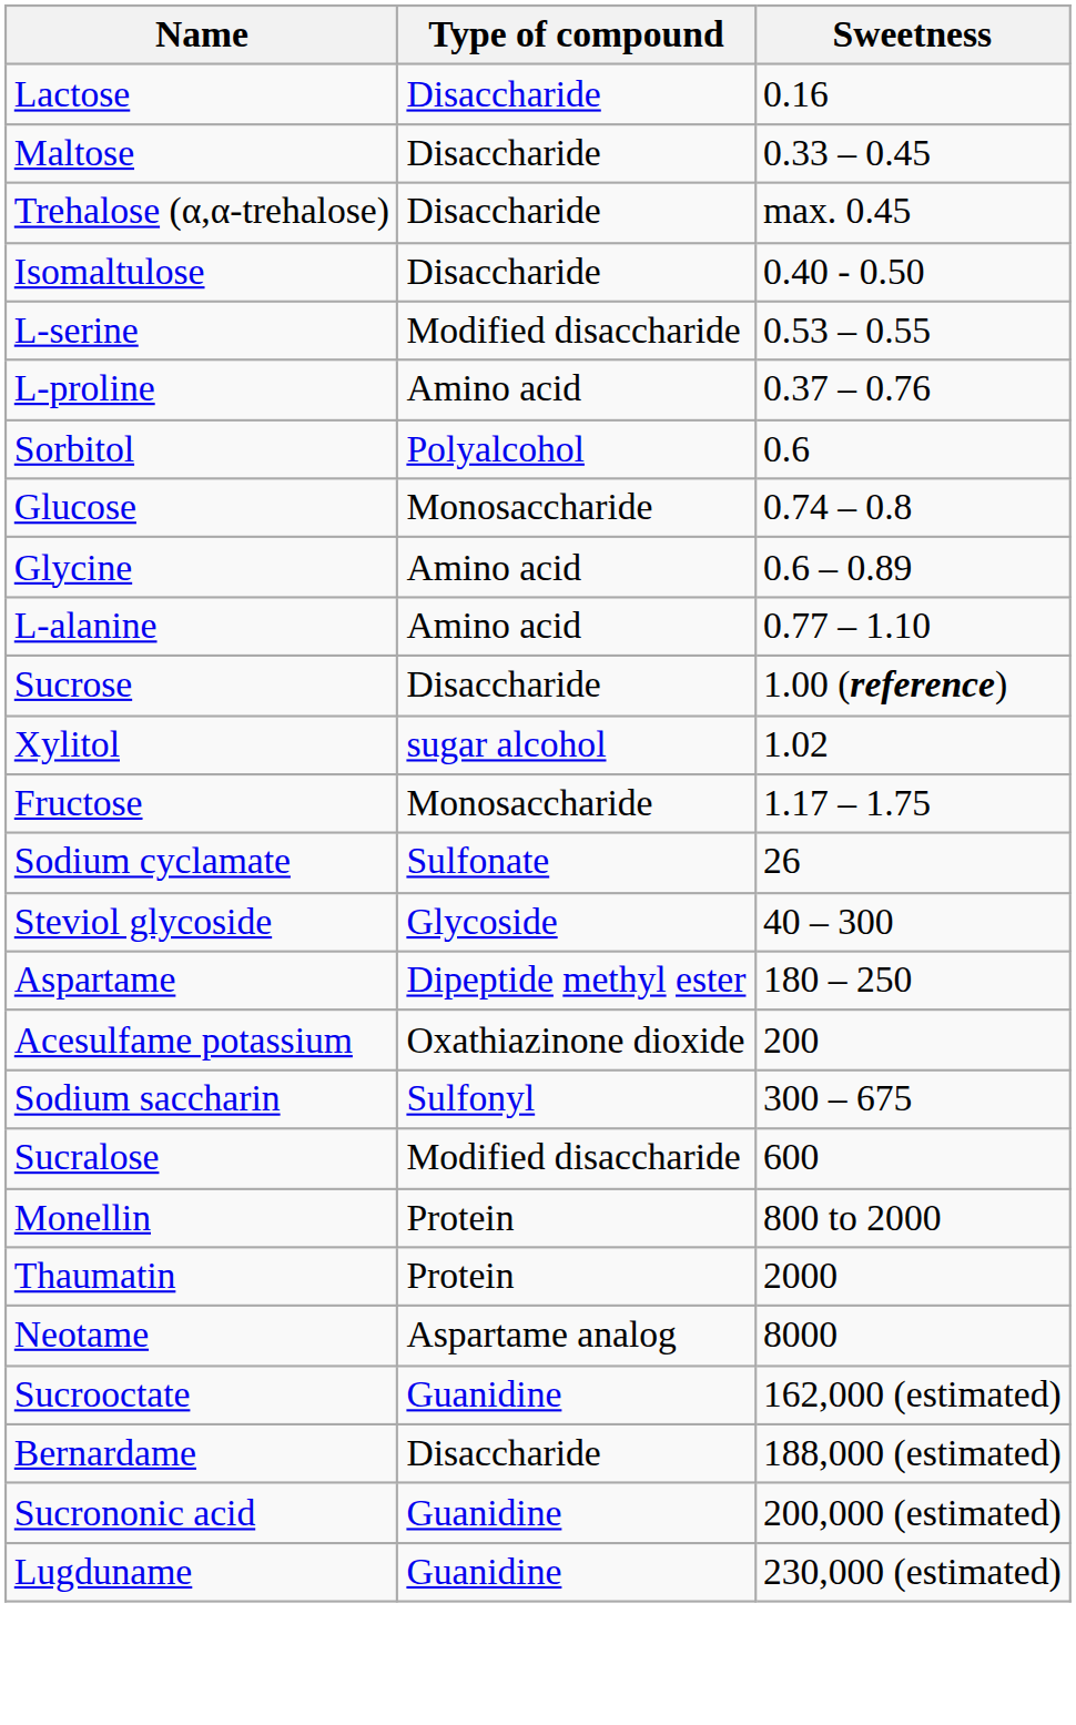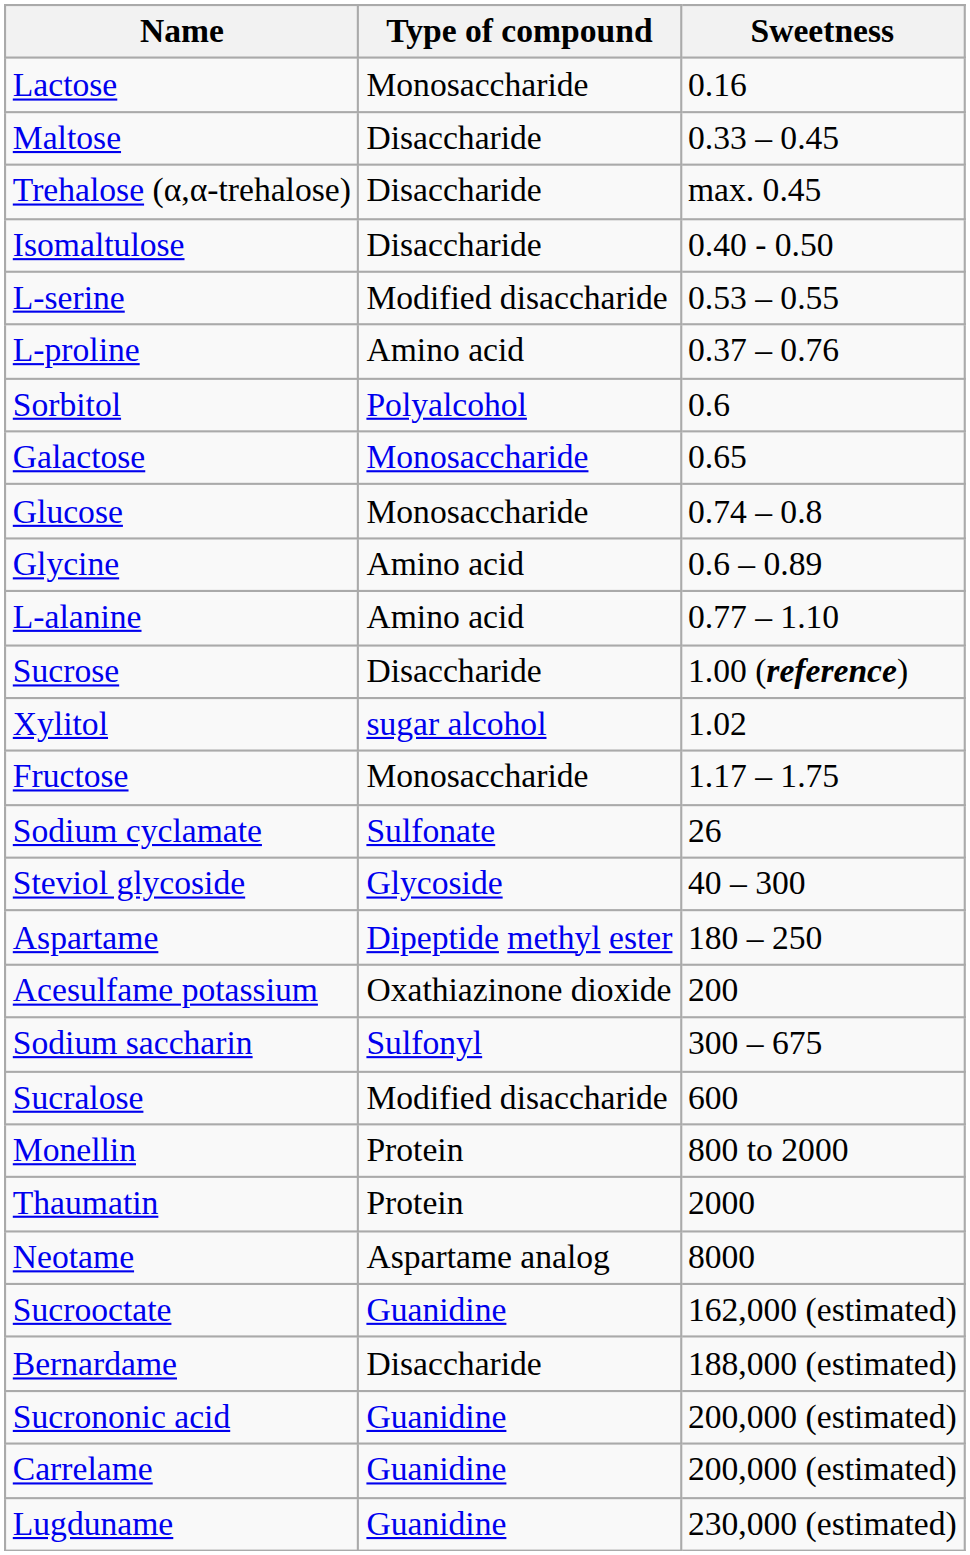 <table class="wikitable">
 <tr>
 <th>Name</th>
 <th>Type of compound</th>
 <th>Sweetness</th>
 </tr>
 <tr>
 <td><a href='#'>Lactose</a></td>
-<td><a href='#'>Disaccharide</a></td>
+<td>Monosaccharide</td>
 <td>0.16</td>
 </tr>
 <tr>
 <td><a href='#'>Maltose</a></td>
 <td>Disaccharide</td>
 <td>0.33 – 0.45</td>
 </tr>
 <tr>
 <td><a href='#'>Trehalose</a> (α,α-trehalose)</td>
 <td>Disaccharide</td>
 <td>max. 0.45</td>
 </tr>
 <tr>
 <td><a href='#'>Isomaltulose</a></td>
 <td>Disaccharide</td>
 <td>0.40 - 0.50</td>
 </tr>
 <tr>
 <td><a href='#'>L-serine</a></td>
 <td>Modified disaccharide</td>
 <td>0.53 – 0.55</td>
 </tr>
 <tr>
 <td><a href='#'>L-proline</a></td>
 <td>Amino acid</td>
 <td>0.37 – 0.76</td>
 </tr>
 <tr>
 <td><a href='#'>Sorbitol</a></td>
 <td><a href='#'>Polyalcohol</a></td>
 <td>0.6</td>
+</tr>
+<tr>
+<td><a href='#'>Galactose</a></td>
+<td><a href='#'>Monosaccharide</a></td>
+<td>0.65</td>
 </tr>
 <tr>
 <td><a href='#'>Glucose</a></td>
 <td>Monosaccharide</td>
 <td>0.74 – 0.8</td>
 </tr>
 <tr>
 <td><a href='#'>Glycine</a></td>
 <td>Amino acid</td>
 <td>0.6 – 0.89</td>
 </tr>
 <tr>
 <td><a href='#'>L-alanine</a></td>
 <td>Amino acid</td>
 <td>0.77 – 1.10</td>
 </tr>
 <tr>
 <td><a href='#'>Sucrose</a></td>
 <td>Disaccharide</td>
 <td>1.00 (<strong><em>reference</em></strong>)</td>
 </tr>
 <tr>
 <td><a href='#'>Xylitol</a></td>
 <td><a href='#'>sugar alcohol</a></td>
 <td>1.02</td>
 </tr>
 <tr>
 <td><a href='#'>Fructose</a></td>
 <td>Monosaccharide</td>
 <td>1.17 – 1.75</td>
 </tr>
 <tr>
 <td><a href='#'>Sodium cyclamate</a></td>
 <td><a href='#'>Sulfonate</a></td>
 <td>26</td>
 </tr>
 <tr>
 <td><a href='#'>Steviol glycoside</a></td>
 <td><a href='#'>Glycoside</a></td>
 <td>40 – 300</td>
 </tr>
 <tr>
 <td><a href='#'>Aspartame</a></td>
 <td><a href='#'>Dipeptide</a> <a href='#'>methyl</a> <a href='#'>ester</a></td>
 <td>180 – 250</td>
 </tr>
 <tr>
 <td><a href='#'>Acesulfame potassium</a></td>
 <td>Oxathiazinone dioxide</td>
 <td>200</td>
 </tr>
 <tr>
 <td><a href='#'>Sodium saccharin</a></td>
 <td><a href='#'>Sulfonyl</a></td>
 <td>300 – 675</td>
 </tr>
 <tr>
 <td><a href='#'>Sucralose</a></td>
 <td>Modified disaccharide</td>
 <td>600</td>
 </tr>
 <tr>
 <td><a href='#'>Monellin</a></td>
 <td>Protein</td>
 <td>800 to 2000</td>
 </tr>
 <tr>
 <td><a href='#'>Thaumatin</a></td>
 <td>Protein</td>
 <td>2000</td>
 </tr>
 <tr>
 <td><a href='#'>Neotame</a></td>
 <td>Aspartame analog</td>
 <td>8000</td>
 </tr>
 <tr>
 <td><a href='#'>Sucrooctate</a></td>
 <td><a href='#'>Guanidine</a></td>
 <td>162,000 (estimated)</td>
 </tr>
 <tr>
 <td><a href='#'>Bernardame</a></td>
 <td>Disaccharide</td>
 <td>188,000 (estimated)</td>
 </tr>
 <tr>
 <td><a href='#'>Sucrononic acid</a></td>
 <td><a href='#'>Guanidine</a></td>
 <td>200,000 (estimated)</td>
 </tr>
 <tr>
+<td><a href='#'>Carrelame</a></td>
+<td><a href='#'>Guanidine</a></td>
+<td>200,000 (estimated)</td>
+</tr>
+<tr>
 <td><a href='#'>Lugduname</a></td>
 <td><a href='#'>Guanidine</a></td>
 <td>230,000 (estimated)</td>
 </tr>
 </table>
